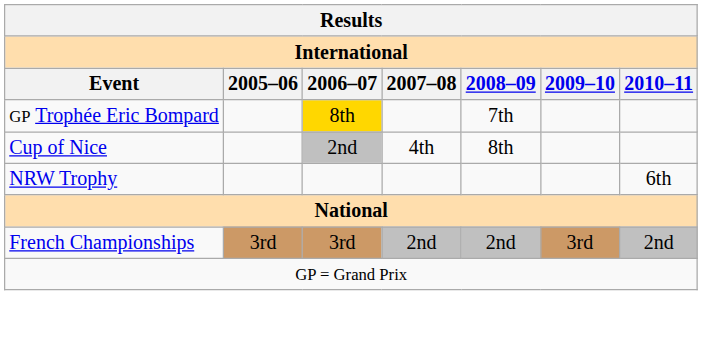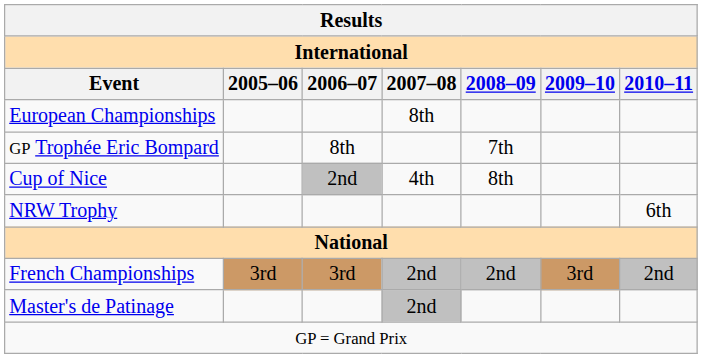 <table class="wikitable" style="text-align:center">
 <tr>
 <th colspan=7 align=center><strong>Results</strong></th>
 </tr>
 <tr>
 <th style="background-color: #ffdead; " colspan=7 align=center><strong>International</strong></th>
 </tr>
 <tr>
 <th>Event</th>
 <th>2005–06</th>
 <th>2006–07</th>
 <th>2007–08</th>
 <th><a href='#'>2008–09</a></th>
 <th><a href='#'>2009–10</a></th>
 <th><a href='#'>2010–11</a></th>
 </tr>
 <tr>
+<td align=left><a href='#'>European Championships</a></td>
+<td></td>
+<td></td>
+<td>8th</td>
+<td></td>
+<td></td>
+<td></td>
+</tr>
+<tr>
 <td align=left><small>GP</small> <a href='#'>Trophée Eric Bompard</a></td>
 <td></td>
-<td style="background: gold;">8th</td>
+<td>8th</td>
 <td></td>
 <td>7th</td>
 <td></td>
 <td></td>
 </tr>
 <tr>
 <td align=left><a href='#'>Cup of Nice</a></td>
 <td></td>
 <td bgcolor=silver>2nd</td>
 <td>4th</td>
 <td>8th</td>
 <td></td>
 <td></td>
 </tr>
 <tr>
 <td align=left><a href='#'>NRW Trophy</a></td>
 <td></td>
 <td></td>
 <td></td>
 <td></td>
 <td></td>
 <td>6th</td>
 </tr>
 <tr>
 <th style="background-color: #ffdead; " colspan=7 align=center><strong>National</strong></th>
 </tr>
 <tr>
 <td align=left><a href='#'>French Championships</a></td>
 <td bgcolor=cc9966>3rd</td>
 <td bgcolor=cc9966>3rd</td>
 <td bgcolor=silver>2nd</td>
 <td bgcolor=silver>2nd</td>
 <td bgcolor=cc9966>3rd</td>
 <td bgcolor=silver>2nd</td>
 </tr>
 <tr>
+<td align=left><a href='#'>Master's de Patinage</a></td>
+<td></td>
+<td></td>
+<td bgcolor=silver>2nd</td>
+<td></td>
+<td></td>
+<td></td>
+</tr>
+<tr>
 <td colspan=7 align=center><small> GP = Grand Prix </small></td>
 </tr>
 </table>
